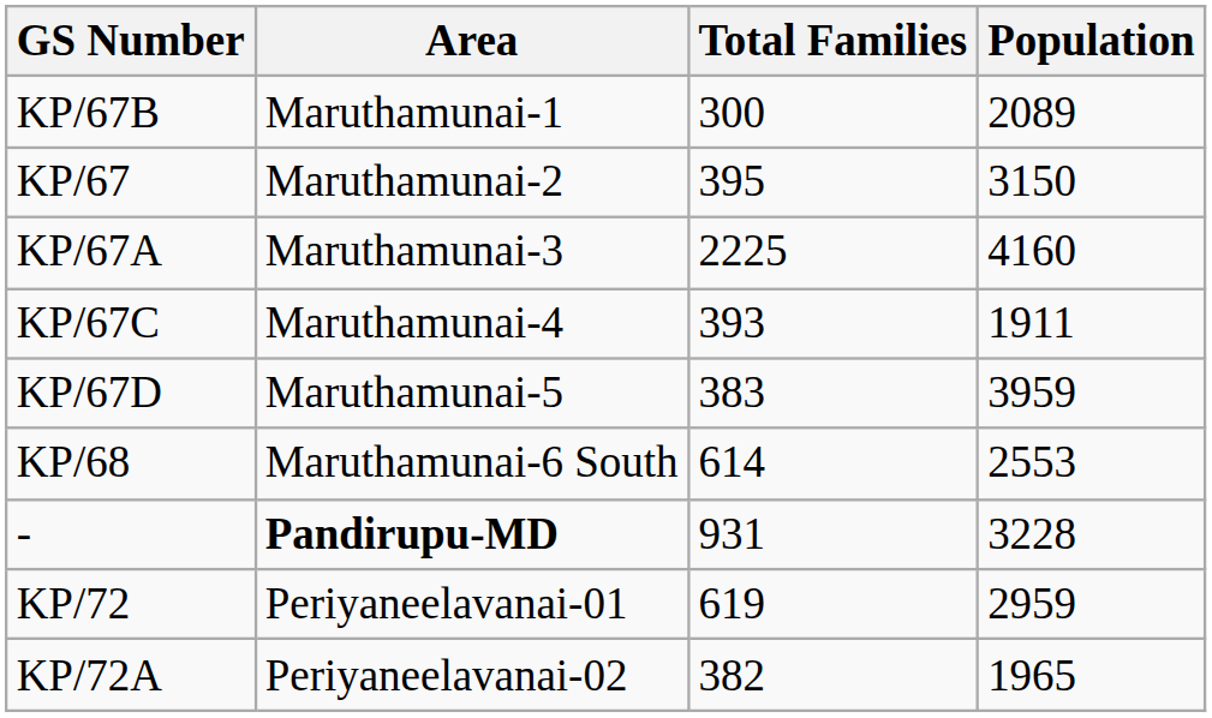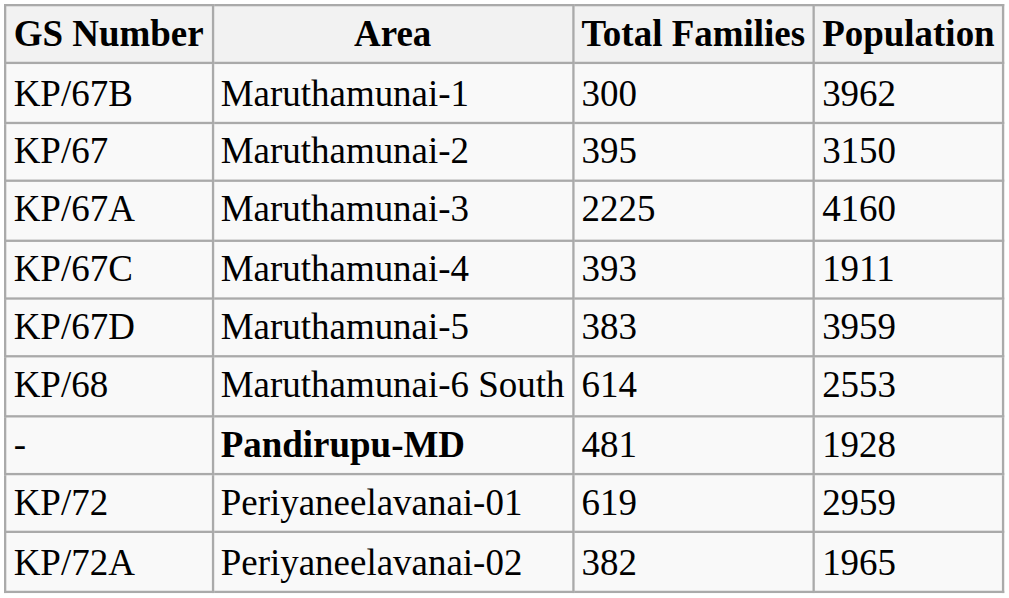 <table class="wikitable">
 <tr>
 <th>GS Number</th>
 <th>Area</th>
 <th>Total Families</th>
 <th>Population</th>
 </tr>
 <tr>
 <td>KP/67B</td>
 <td>Maruthamunai-1</td>
 <td>300</td>
-<td>2089</td>
+<td>3962</td>
 </tr>
 <tr>
 <td>KP/67</td>
 <td>Maruthamunai-2</td>
 <td>395</td>
 <td>3150</td>
 </tr>
 <tr>
 <td>KP/67A</td>
 <td>Maruthamunai-3</td>
 <td>2225</td>
 <td>4160</td>
 </tr>
 <tr>
 <td>KP/67C</td>
 <td>Maruthamunai-4</td>
 <td>393</td>
 <td>1911</td>
 </tr>
 <tr>
 <td>KP/67D</td>
 <td>Maruthamunai-5</td>
 <td>383</td>
 <td>3959</td>
 </tr>
 <tr>
 <td>KP/68</td>
 <td>Maruthamunai-6 South</td>
 <td>614</td>
 <td>2553</td>
 </tr>
 <tr>
 <td>-</td>
 <td><strong>Pandirupu-MD</strong></td>
-<td>931</td>
-<td>3228</td>
+<td>481</td>
+<td>1928</td>
 </tr>
 <tr>
 <td>KP/72</td>
 <td>Periyaneelavanai-01</td>
 <td>619</td>
 <td>2959</td>
 </tr>
 <tr>
 <td>KP/72A</td>
 <td>Periyaneelavanai-02</td>
 <td>382</td>
 <td>1965</td>
 </tr>
 </table>
